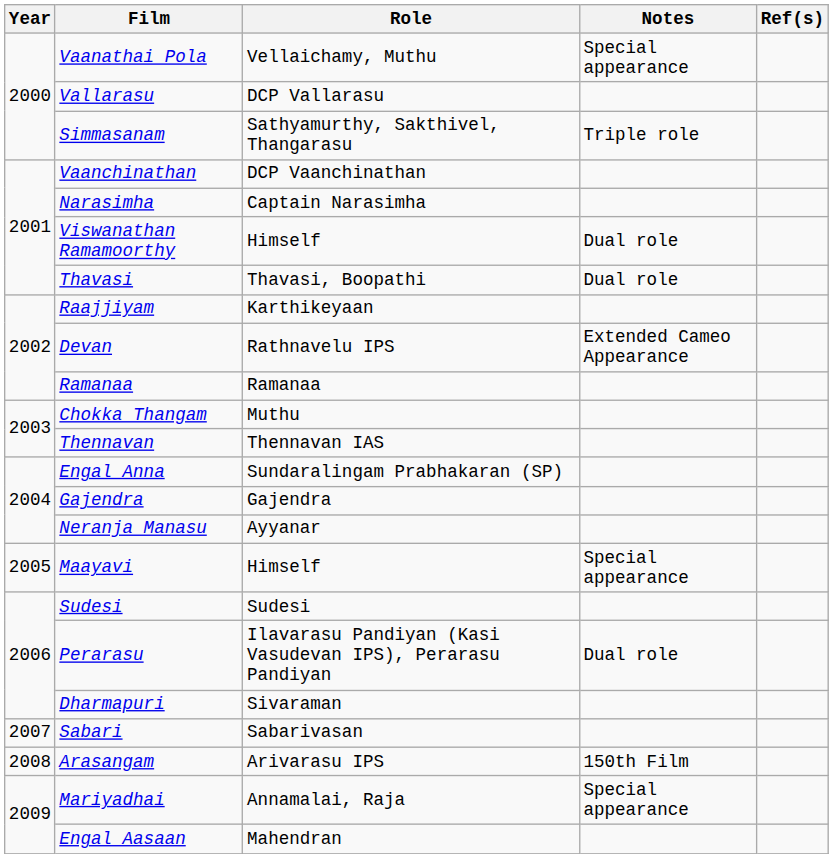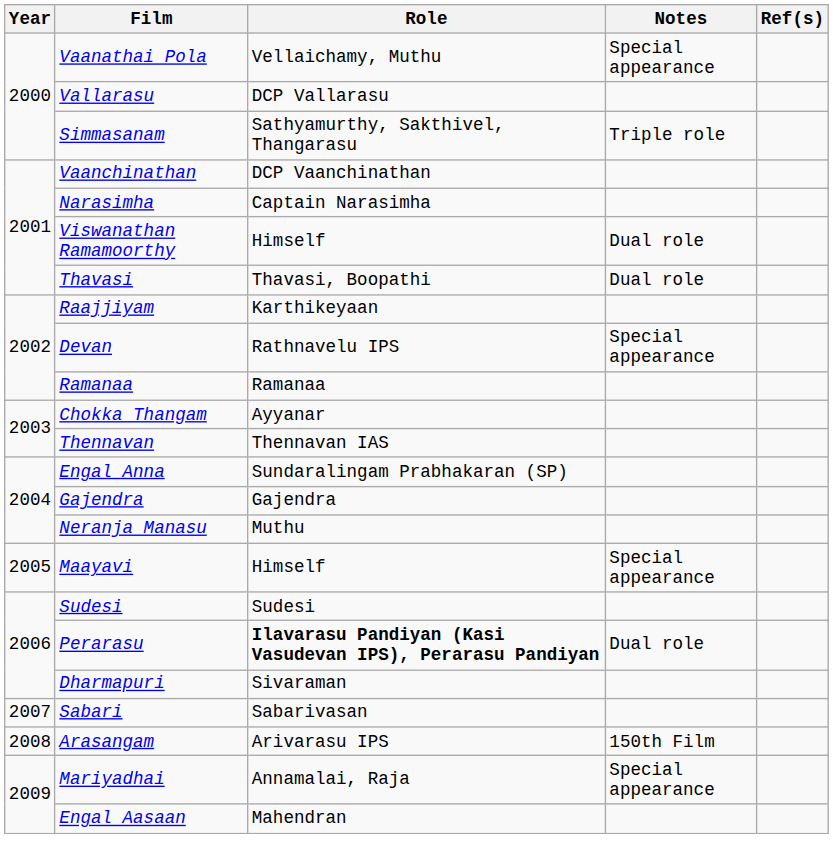 <table class="wikitable">
 <tr align="center">
 <th>Year</th>
 <th>Film</th>
 <th>Role</th>
 <th>Notes</th>
 <th>Ref(s)</th>
 </tr>
 <tr>
 <td rowspan="3">2000</td>
 <td><em><a href='#'>Vaanathai Pola</a></em></td>
 <td>Vellaichamy,  Muthu</td>
 <td>Special appearance</td>
 <td></td>
 </tr>
 <tr>
 <td><em><a href='#'>Vallarasu</a></em></td>
 <td>DCP Vallarasu</td>
 <td></td>
 <td></td>
 </tr>
 <tr>
 <td><em><a href='#'>Simmasanam</a></em></td>
 <td>Sathyamurthy, Sakthivel, Thangarasu</td>
 <td>Triple role</td>
 <td></td>
 </tr>
 <tr>
 <td rowspan="4">2001</td>
 <td><em><a href='#'>Vaanchinathan</a></em></td>
 <td>DCP Vaanchinathan</td>
 <td></td>
 <td></td>
 </tr>
 <tr>
 <td><em><a href='#'>Narasimha</a></em></td>
 <td>Captain Narasimha</td>
 <td></td>
 <td></td>
 </tr>
 <tr>
 <td><em><a href='#'>Viswanathan Ramamoorthy</a></em></td>
 <td>Himself</td>
 <td>Dual role</td>
 <td></td>
 </tr>
 <tr>
 <td><em><a href='#'>Thavasi</a></em></td>
 <td>Thavasi, Boopathi</td>
 <td>Dual role</td>
 <td></td>
 </tr>
 <tr>
 <td rowspan="3">2002</td>
 <td><em><a href='#'>Raajjiyam</a></em></td>
 <td>Karthikeyaan</td>
 <td></td>
 <td></td>
 </tr>
 <tr>
 <td><em><a href='#'>Devan</a></em></td>
 <td>Rathnavelu IPS</td>
-<td>Extended Cameo Appearance</td>
+<td>Special appearance</td>
 <td></td>
 </tr>
 <tr>
 <td><em><a href='#'>Ramanaa</a></em></td>
 <td>Ramanaa</td>
 <td></td>
 <td></td>
 </tr>
 <tr>
 <td rowspan="2">2003</td>
 <td><em><a href='#'>Chokka Thangam</a></em></td>
-<td>Muthu</td>
+<td>Ayyanar</td>
 <td></td>
 <td></td>
 </tr>
 <tr>
 <td><em><a href='#'>Thennavan</a></em></td>
 <td>Thennavan IAS</td>
 <td></td>
 <td></td>
 </tr>
 <tr>
 <td rowspan="3">2004</td>
 <td><em><a href='#'>Engal Anna</a></em></td>
 <td>Sundaralingam Prabhakaran (SP)</td>
 <td></td>
 <td></td>
 </tr>
 <tr>
 <td><em><a href='#'>Gajendra</a></em></td>
 <td>Gajendra</td>
 <td></td>
 <td></td>
 </tr>
 <tr>
 <td><em><a href='#'>Neranja Manasu</a></em></td>
-<td>Ayyanar</td>
+<td>Muthu</td>
 <td></td>
 <td></td>
 </tr>
 <tr>
 <td>2005</td>
 <td><em><a href='#'>Maayavi</a></em></td>
 <td>Himself</td>
 <td>Special appearance</td>
 <td></td>
 </tr>
 <tr>
 <td rowspan="3">2006</td>
 <td><em><a href='#'>Sudesi</a></em></td>
 <td>Sudesi</td>
 <td></td>
 <td></td>
 </tr>
 <tr>
 <td><em><a href='#'>Perarasu</a></em></td>
-<td>Ilavarasu Pandiyan (Kasi Vasudevan IPS), Perarasu Pandiyan</td>
+<td><strong>Ilavarasu Pandiyan (Kasi Vasudevan IPS), Perarasu Pandiyan</strong></td>
 <td>Dual role</td>
 <td></td>
 </tr>
 <tr>
 <td><em><a href='#'>Dharmapuri</a></em></td>
 <td>Sivaraman</td>
 <td></td>
 <td></td>
 </tr>
 <tr>
 <td>2007</td>
 <td><em><a href='#'>Sabari</a></em></td>
 <td>Sabarivasan</td>
 <td></td>
 <td></td>
 </tr>
 <tr>
 <td>2008</td>
 <td><em><a href='#'>Arasangam</a></em></td>
 <td>Arivarasu IPS</td>
 <td>150th Film</td>
 <td></td>
 </tr>
 <tr>
 <td rowspan="2">2009</td>
 <td><em><a href='#'>Mariyadhai</a></em></td>
 <td>Annamalai, Raja</td>
 <td>Special appearance</td>
 <td></td>
 </tr>
 <tr>
 <td><em><a href='#'>Engal Aasaan</a></em></td>
 <td>Mahendran</td>
 <td></td>
 <td></td>
 </tr>
 </table>
